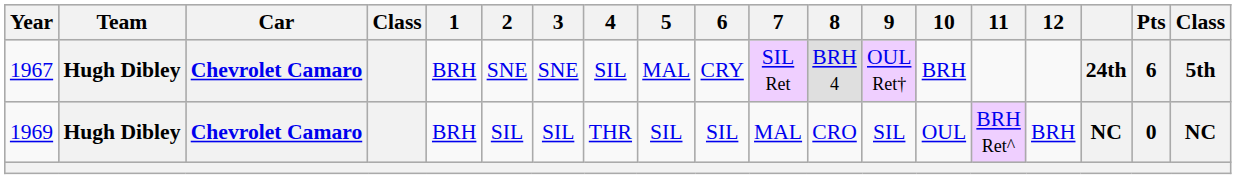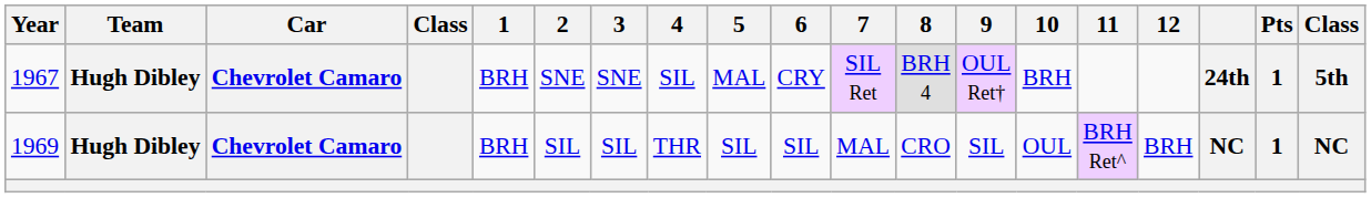 <table class="wikitable" style="text-align:center; font-size:85%">
 <tr>
 <th>Year</th>
 <th>Team</th>
 <th>Car</th>
 <th>Class</th>
 <th>1</th>
 <th>2</th>
 <th>3</th>
 <th>4</th>
 <th>5</th>
 <th>6</th>
 <th>7</th>
 <th>8</th>
 <th>9</th>
 <th>10</th>
 <th>11</th>
 <th>12</th>
 <th></th>
 <th>Pts</th>
 <th>Class</th>
 </tr>
 <tr>
 <td><a href='#'>1967</a></td>
 <th>Hugh Dibley</th>
 <th><a href='#'>Chevrolet Camaro</a></th>
 <th><span></span></th>
 <td><a href='#'>BRH</a></td>
 <td><a href='#'>SNE</a></td>
 <td><a href='#'>SNE</a></td>
 <td><a href='#'>SIL</a></td>
 <td><a href='#'>MAL</a></td>
 <td><a href='#'>CRY</a></td>
 <td style="background:#EFCFFF;"><a href='#'>SIL</a><br><small>Ret</small></td>
 <td style="background:#DFDFDF;"><a href='#'>BRH</a><br><small>4</small></td>
 <td style="background:#EFCFFF;"><a href='#'>OUL</a><br><small>Ret†</small></td>
 <td><a href='#'>BRH</a></td>
 <td></td>
 <td></td>
 <th>24th</th>
-<th>6</th>
+<th>1</th>
 <th>5th</th>
 </tr>
 <tr>
 <td><a href='#'>1969</a></td>
 <th>Hugh Dibley</th>
 <th><a href='#'>Chevrolet Camaro</a></th>
 <th><span></span></th>
 <td><a href='#'>BRH</a></td>
 <td><a href='#'>SIL</a></td>
 <td><a href='#'>SIL</a></td>
 <td><a href='#'>THR</a></td>
 <td><a href='#'>SIL</a></td>
 <td><a href='#'>SIL</a></td>
 <td><a href='#'>MAL</a></td>
 <td><a href='#'>CRO</a></td>
 <td><a href='#'>SIL</a></td>
 <td><a href='#'>OUL</a></td>
 <td style="background:#EFCFFF;"><a href='#'>BRH</a><br><small>Ret^</small></td>
 <td><a href='#'>BRH</a></td>
 <th>NC</th>
-<th>0</th>
+<th>1</th>
 <th>NC</th>
 </tr>
 <tr>
 <th colspan="19"></th>
 </tr>
 </table>
